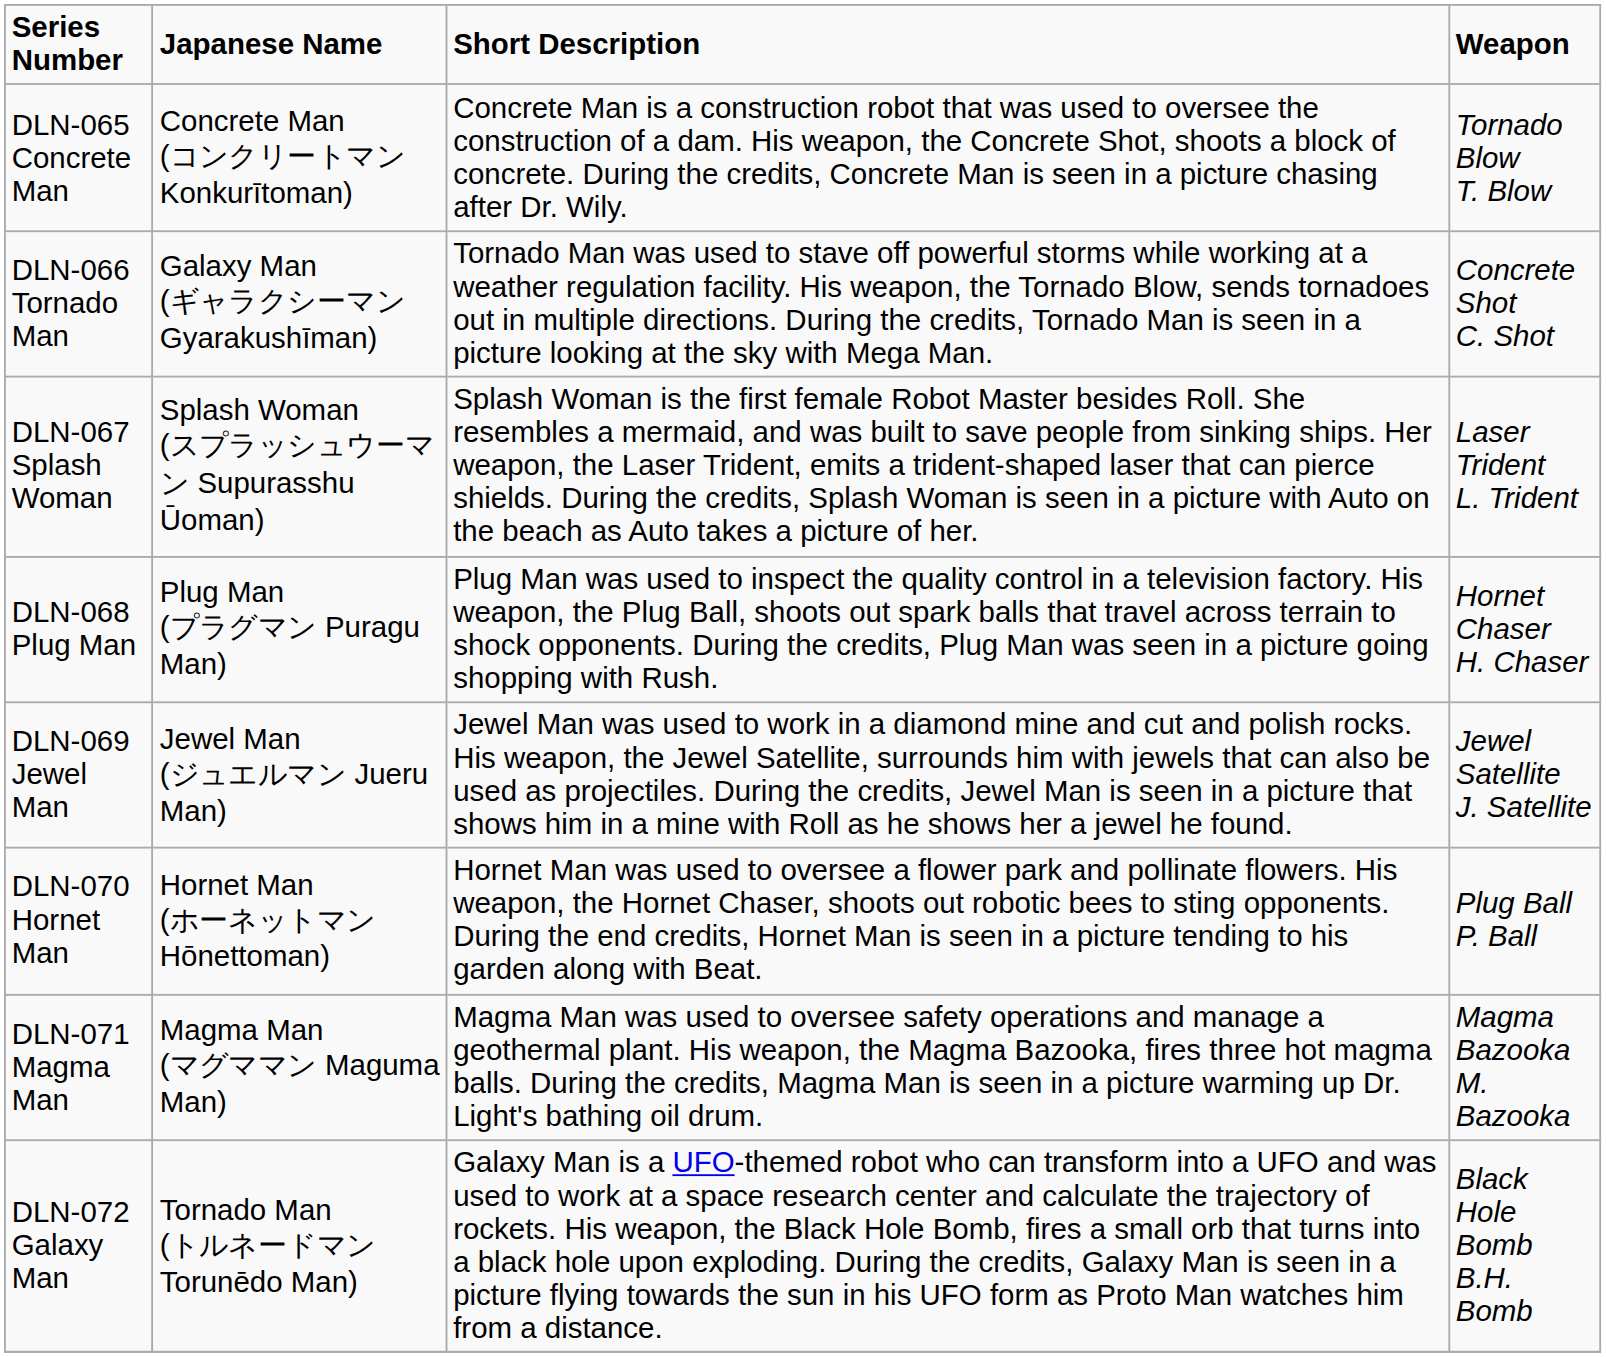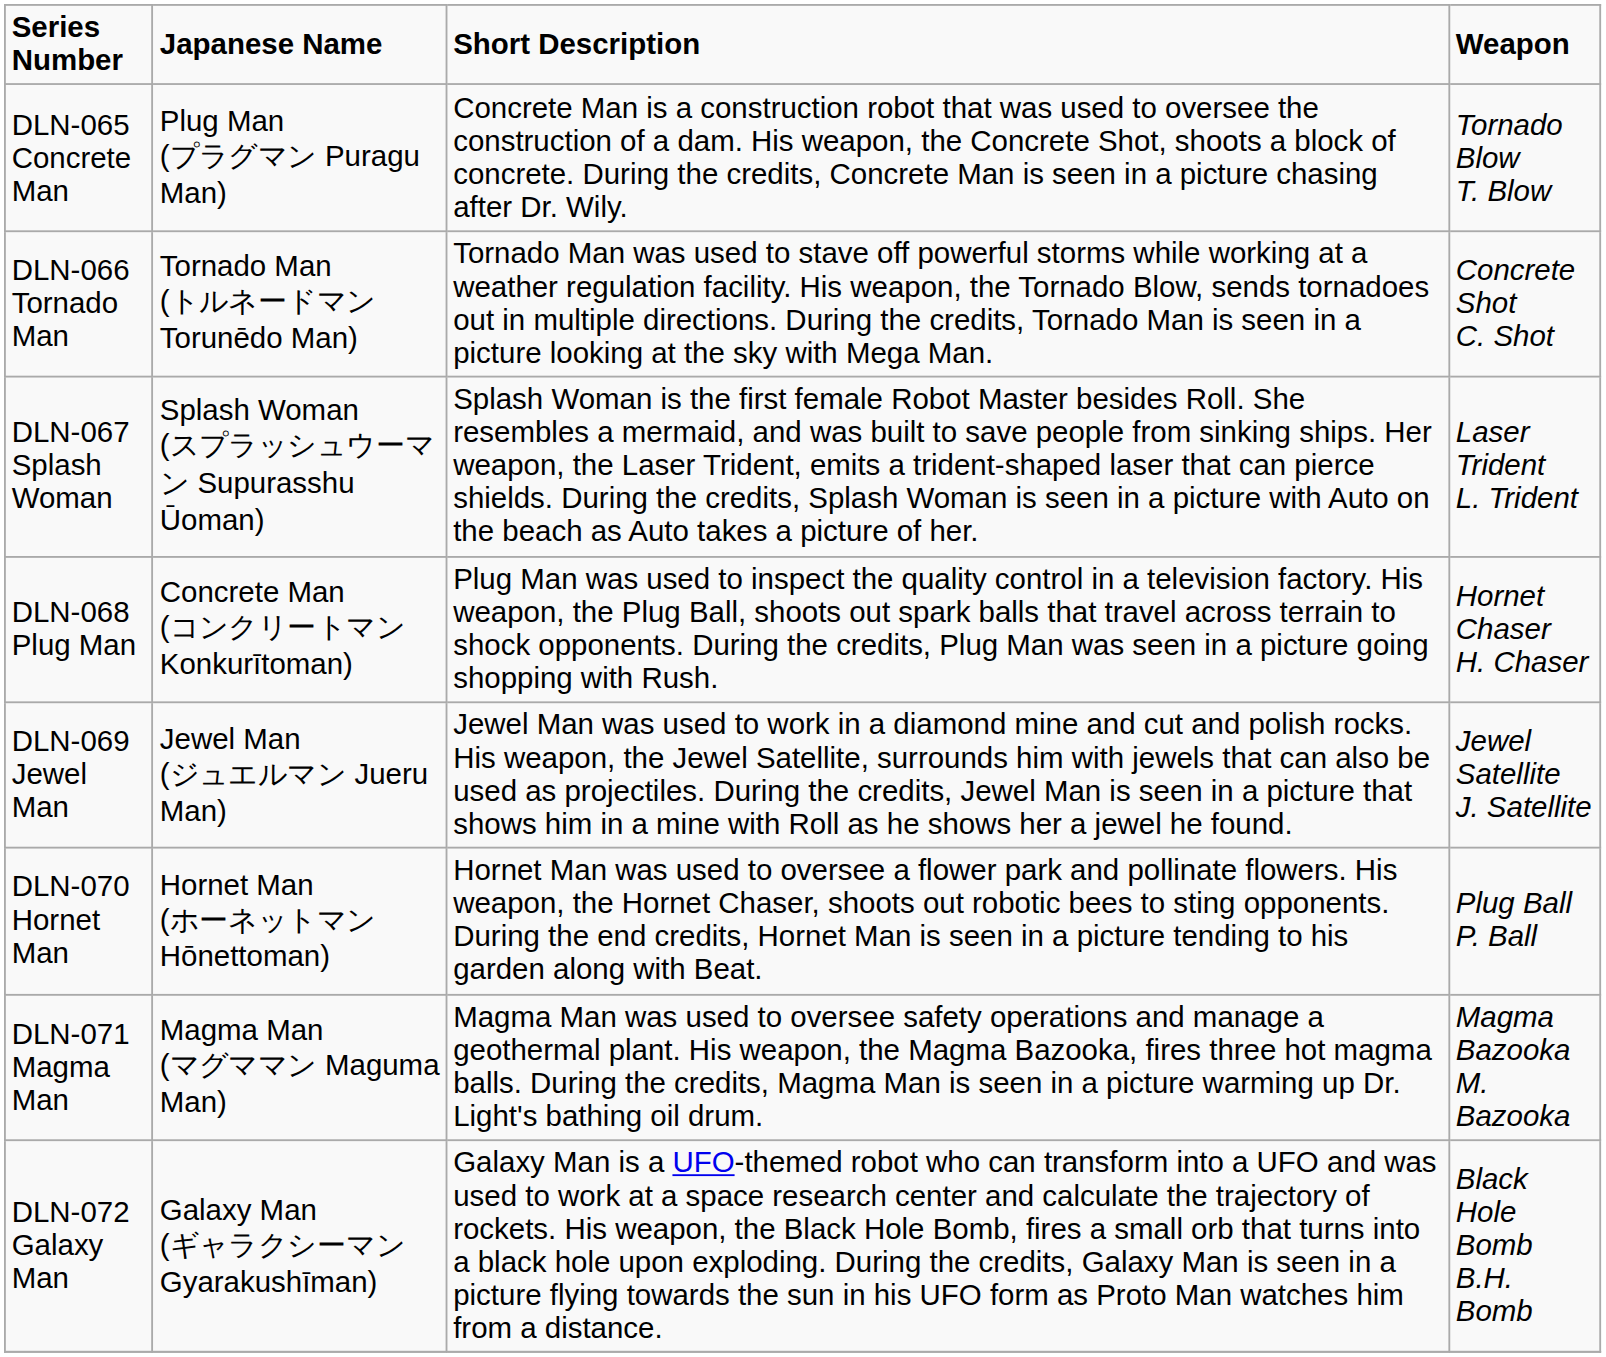 <table class="wikitable">
 <tr>
 <td><strong>Series Number</strong></td>
 <td><strong>Japanese Name</strong></td>
 <td><strong>Short Description</strong></td>
 <td><strong>Weapon</strong></td>
 </tr>
 <tr>
 <td>DLN-065<br>Concrete Man</td>
-<td>Concrete Man<br>(コンクリートマン Konkurītoman)</td>
+<td>Plug Man<br>(プラグマン Puragu Man)</td>
 <td>Concrete Man is a construction robot that was used to oversee the construction of a dam. His weapon, the Concrete Shot, shoots a block of concrete. During the credits, Concrete Man is seen in a picture chasing after Dr. Wily.</td>
 <td><em>Tornado Blow</em><br><em>T. Blow</em></td>
 </tr>
 <tr>
 <td>DLN-066<br>Tornado Man</td>
-<td>Galaxy Man<br>(ギャラクシーマン Gyarakushīman)</td>
+<td>Tornado Man<br>(トルネードマン Torunēdo Man)</td>
 <td>Tornado Man was used to stave off powerful storms while working at a weather regulation facility. His weapon, the Tornado Blow, sends tornadoes out in multiple directions. During the credits, Tornado Man is seen in a picture looking at the sky with Mega Man.</td>
 <td><em>Concrete Shot</em><br><em>C. Shot</em></td>
 </tr>
 <tr>
 <td>DLN-067<br>Splash Woman</td>
 <td>Splash Woman<br>(スプラッシュウーマン Supurasshu Ūoman)</td>
 <td>Splash Woman is the first female Robot Master besides Roll. She resembles a mermaid, and was built to save people from sinking ships. Her weapon, the Laser Trident, emits a trident-shaped laser that can pierce shields. During the credits, Splash Woman is seen in a picture with Auto on the beach as Auto takes a picture of her.</td>
 <td><em>Laser Trident</em><br><em>L. Trident</em></td>
 </tr>
 <tr>
 <td>DLN-068<br>Plug Man</td>
-<td>Plug Man<br>(プラグマン Puragu Man)</td>
+<td>Concrete Man<br>(コンクリートマン Konkurītoman)</td>
 <td>Plug Man was used to inspect the quality control in a television factory. His weapon, the Plug Ball, shoots out spark balls that travel across terrain to shock opponents. During the credits, Plug Man was seen in a picture going shopping with Rush.</td>
 <td><em>Hornet Chaser</em><br><em>H. Chaser</em></td>
 </tr>
 <tr>
 <td>DLN-069<br>Jewel Man</td>
 <td>Jewel Man<br>(ジュエルマン Jueru Man)</td>
 <td>Jewel Man was used to work in a diamond mine and cut and polish rocks. His weapon, the Jewel Satellite, surrounds him with jewels that can also be used as projectiles. During the credits, Jewel Man is seen in a picture that shows him in a mine with Roll as he shows her a jewel he found.</td>
 <td><em>Jewel Satellite</em><br><em>J. Satellite</em></td>
 </tr>
 <tr>
 <td>DLN-070<br>Hornet Man</td>
 <td>Hornet Man<br>(ホーネットマン Hōnettoman)</td>
 <td>Hornet Man was used to oversee a flower park and pollinate flowers. His weapon, the Hornet Chaser, shoots out robotic bees to sting opponents. During the end credits, Hornet Man is seen in a picture tending to his garden along with Beat.</td>
 <td><em>Plug Ball</em><br><em>P. Ball</em></td>
 </tr>
 <tr>
 <td>DLN-071<br>Magma Man</td>
 <td>Magma Man<br>(マグママン Maguma Man)</td>
 <td>Magma Man was used to oversee safety operations and manage a geothermal plant. His weapon, the Magma Bazooka, fires three hot magma balls. During the credits, Magma Man is seen in a picture warming up Dr. Light's bathing oil drum.</td>
 <td><em>Magma Bazooka</em><br><em>M. Bazooka</em></td>
 </tr>
 <tr>
 <td>DLN-072<br>Galaxy Man</td>
-<td>Tornado Man<br>(トルネードマン Torunēdo Man)</td>
+<td>Galaxy Man<br>(ギャラクシーマン Gyarakushīman)</td>
 <td>Galaxy Man is a <a href='#'>UFO</a>-themed robot who can transform into a UFO and was used to work at a space research center and calculate the trajectory of rockets. His weapon, the Black Hole Bomb, fires a small orb that turns into a black hole upon exploding. During the credits, Galaxy Man is seen in a picture flying towards the sun in his UFO form as Proto Man watches him from a distance.</td>
 <td><em>Black Hole Bomb</em><br><em>B.H. Bomb</em></td>
 </tr>
 <tr>
 </tr>
 </table>
